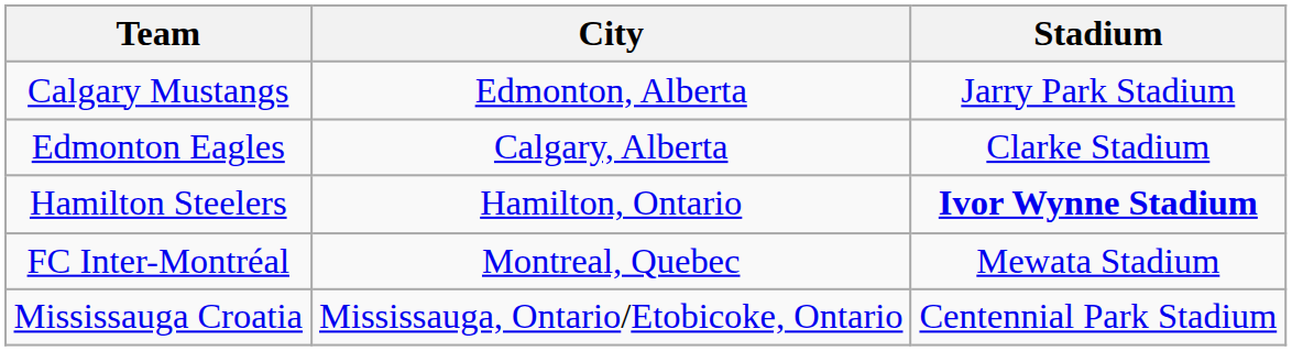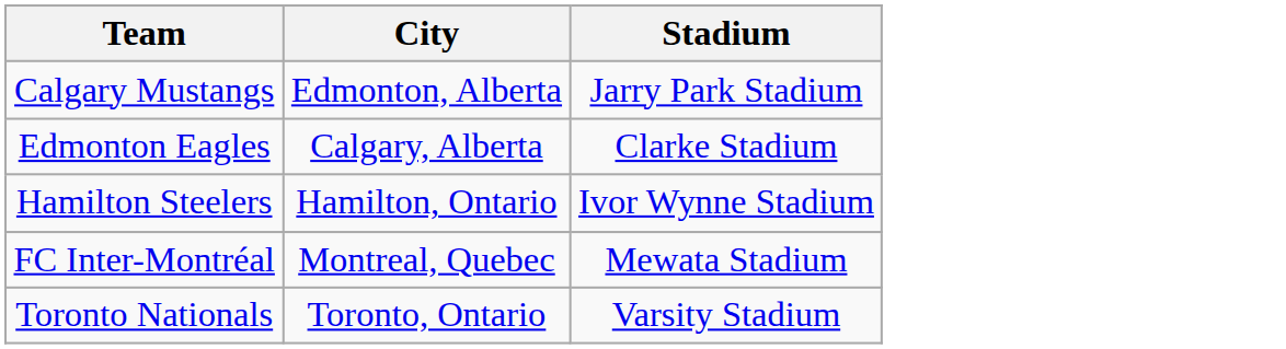 <table class="wikitable sortable" style="text-align: center;">
 <tr>
 <th>Team</th>
 <th>City</th>
 <th>Stadium</th>
 </tr>
 <tr>
 <td><a href='#'>Calgary Mustangs</a></td>
 <td><a href='#'>Edmonton, Alberta</a></td>
 <td><a href='#'>Jarry Park Stadium</a></td>
 </tr>
 <tr>
 <td><a href='#'>Edmonton Eagles</a></td>
 <td><a href='#'>Calgary, Alberta</a></td>
 <td><a href='#'>Clarke Stadium</a></td>
 </tr>
 <tr>
 <td><a href='#'>Hamilton Steelers</a></td>
 <td><a href='#'>Hamilton, Ontario</a></td>
-<td><strong><a href='#'>Ivor Wynne Stadium</a></strong></td>
+<td><a href='#'>Ivor Wynne Stadium</a></td>
 </tr>
 <tr>
 <td><a href='#'>FC Inter-Montréal</a></td>
 <td><a href='#'>Montreal, Quebec</a></td>
 <td><a href='#'>Mewata Stadium</a></td>
 </tr>
 <tr>
-<td><a href='#'>Mississauga Croatia</a></td>
-<td><a href='#'>Mississauga, Ontario</a>/<a href='#'>Etobicoke, Ontario</a></td>
-<td><a href='#'>Centennial Park Stadium</a></td>
+<td><a href='#'>Toronto Nationals</a></td>
+<td><a href='#'>Toronto, Ontario</a></td>
+<td><a href='#'>Varsity Stadium</a></td>
 </tr>
 </table>
